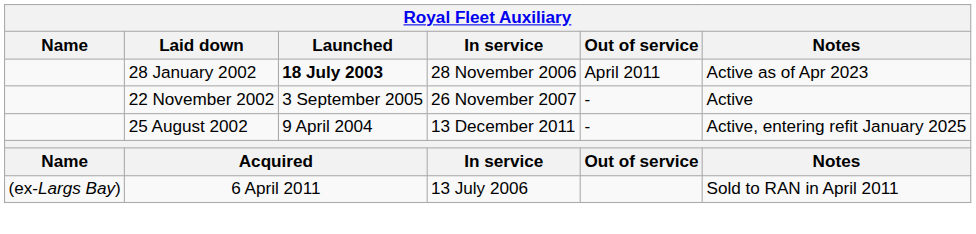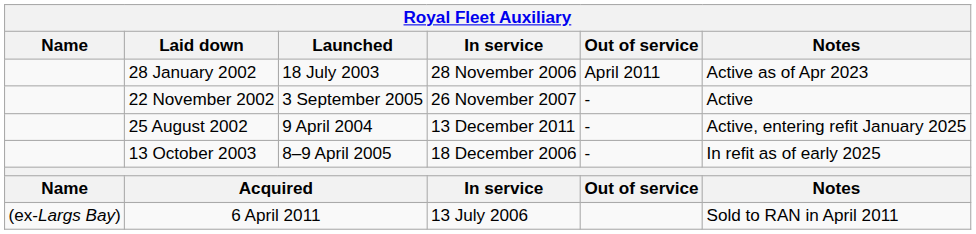 <table class="wikitable">
 <tr style="background:#efefef;">
 <th align="center" colspan=6> <a href='#'>Royal Fleet Auxiliary</a></th>
 </tr>
 <tr>
 <th>Name</th>
 <th>Laid down</th>
 <th>Launched</th>
 <th>In service</th>
 <th>Out of service</th>
 <th>Notes</th>
 </tr>
 <tr>
 <td></td>
 <td>28 January 2002</td>
-<td><strong>18 July 2003</strong></td>
+<td>18 July 2003</td>
 <td>28 November 2006</td>
 <td>April 2011</td>
 <td>Active as of Apr 2023</td>
 </tr>
 <tr>
 <td></td>
 <td>22 November 2002</td>
 <td>3 September 2005</td>
 <td>26 November 2007</td>
 <td>-</td>
 <td>Active</td>
 </tr>
 <tr>
 <td></td>
 <td>25 August 2002</td>
 <td>9 April 2004</td>
 <td>13 December 2011</td>
 <td>-</td>
 <td>Active, entering refit January 2025</td>
 </tr>
 <tr>
+<td></td>
+<td>13 October 2003</td>
+<td>8–9 April 2005</td>
+<td>18 December 2006</td>
+<td>-</td>
+<td>In refit as of early 2025</td>
+</tr>
+<tr>
 <th align="center" colspan=6></th>
 </tr>
 <tr>
 <th>Name</th>
 <th align="center" colspan=2>Acquired</th>
 <th>In service</th>
 <th>Out of service</th>
 <th>Notes</th>
 </tr>
 <tr>
 <td> (ex-<em>Largs Bay</em>)</td>
 <td align="center" colspan=2>6 April 2011</td>
 <td>13 July 2006</td>
 <td></td>
 <td>Sold to RAN in April 2011</td>
 </tr>
 </table>
